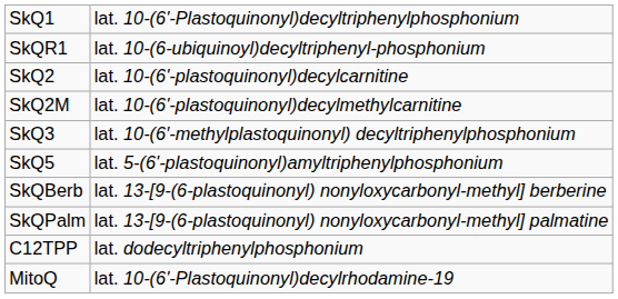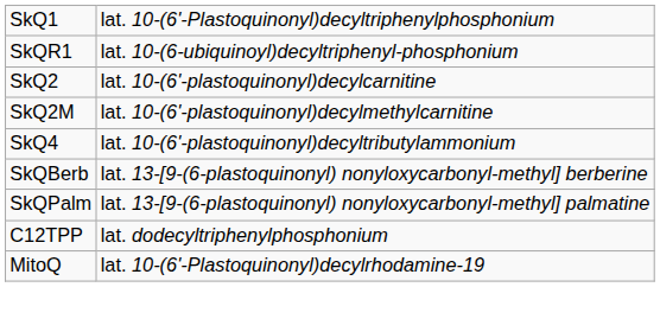 <table class="wikitable">
 <tr>
 <td>SkQ1</td>
 <td>lat. <em>10-(6'-Plastoquinonyl)decyltriphenylphosphonium</em></td>
 </tr>
 <tr>
 <td>SkQR1</td>
 <td>lat. <em>10-(6-ubiquinoyl)decyltriphenyl-phosphonium</em></td>
 </tr>
 <tr>
 <td>SkQ2</td>
 <td>lat. <em>10-(6'-plastoquinonyl)decylcarnitine</em></td>
 </tr>
 <tr>
 <td>SkQ2M</td>
 <td>lat. <em>10-(6'-plastoquinonyl)decylmethylcarnitine</em></td>
 </tr>
 <tr>
-<td>SkQ3</td>
-<td>lat. <em>10-(6′-methylplastoquinonyl)  decyltriphenylphosphonium</em></td>
-</tr>
-<tr>
-<td>SkQ5</td>
-<td>lat. <em>5-(6'-plastoquinonyl)amyltriphenylphosphonium</em></td>
+<td>SkQ4</td>
+<td>lat. <em>10-(6'-plastoquinonyl)decyltributylammonium</em></td>
 </tr>
 <tr>
 <td>SkQBerb</td>
 <td>lat. <em>13-[9-(6-plastoquinonyl) nonyloxycarbonyl-methyl]  berberine</em></td>
 </tr>
 <tr>
 <td>SkQPalm</td>
 <td>lat. <em>13-[9-(6-plastoquinonyl) nonyloxycarbonyl-methyl]  palmatine</em></td>
 </tr>
 <tr>
 <td>C12TPP</td>
 <td>lat. <em>dodecyltriphenylphosphonium</em></td>
 </tr>
 <tr>
 <td>MitoQ</td>
 <td>lat. <em>10-(6'-Plastoquinonyl)decylrhodamine-19</em></td>
 </tr>
 </table>
